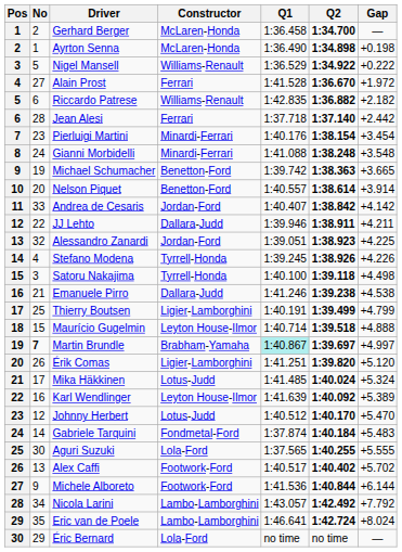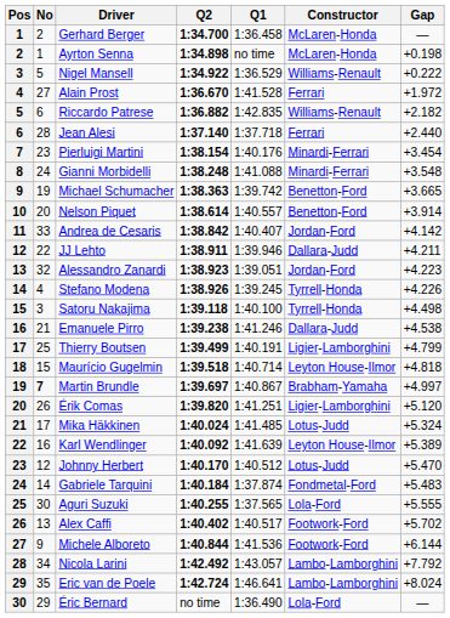 <table class="wikitable sortable" style="font-size: 95%;">
 <tr>
 <th>Pos</th>
 <th>No</th>
 <th>Driver</th>
+<th>Q2</th>
+<th>Q1</th>
 <th>Constructor</th>
-<th>Q1</th>
-<th>Q2</th>
 <th>Gap</th>
 </tr>
 <tr>
 <th>1</th>
 <td>2</td>
 <td> <a href='#'>Gerhard Berger</a></td>
+<td><strong>1:34.700</strong></td>
+<td>1:36.458</td>
 <td><a href='#'>McLaren</a>-<a href='#'>Honda</a></td>
-<td>1:36.458</td>
-<td><strong>1:34.700</strong></td>
 <td align="center">—</td>
 </tr>
 <tr>
 <th>2</th>
 <td>1</td>
 <td> <a href='#'>Ayrton Senna</a></td>
+<td><strong>1:34.898</strong></td>
+<td>no time</td>
 <td><a href='#'>McLaren</a>-<a href='#'>Honda</a></td>
-<td>1:36.490</td>
-<td><strong>1:34.898</strong></td>
 <td>+0.198</td>
 </tr>
 <tr>
 <th>3</th>
 <td>5</td>
 <td> <a href='#'>Nigel Mansell</a></td>
+<td><strong>1:34.922</strong></td>
+<td>1:36.529</td>
 <td><a href='#'>Williams</a>-<a href='#'>Renault</a></td>
-<td>1:36.529</td>
-<td><strong>1:34.922</strong></td>
 <td>+0.222</td>
 </tr>
 <tr>
 <th>4</th>
 <td>27</td>
 <td> <a href='#'>Alain Prost</a></td>
+<td><strong>1:36.670</strong></td>
+<td>1:41.528</td>
 <td><a href='#'>Ferrari</a></td>
-<td>1:41.528</td>
-<td><strong>1:36.670</strong></td>
 <td>+1.972</td>
 </tr>
 <tr>
 <th>5</th>
 <td>6</td>
 <td> <a href='#'>Riccardo Patrese</a></td>
+<td><strong>1:36.882</strong></td>
+<td>1:42.835</td>
 <td><a href='#'>Williams</a>-<a href='#'>Renault</a></td>
-<td>1:42.835</td>
-<td><strong>1:36.882</strong></td>
 <td>+2.182</td>
 </tr>
 <tr>
 <th>6</th>
 <td>28</td>
 <td> <a href='#'>Jean Alesi</a></td>
+<td><strong>1:37.140</strong></td>
+<td>1:37.718</td>
 <td><a href='#'>Ferrari</a></td>
-<td>1:37.718</td>
-<td><strong>1:37.140</strong></td>
-<td>+2.442</td>
+<td>+2.440</td>
 </tr>
 <tr>
 <th>7</th>
 <td>23</td>
 <td> <a href='#'>Pierluigi Martini</a></td>
+<td><strong>1:38.154</strong></td>
+<td>1:40.176</td>
 <td><a href='#'>Minardi</a>-<a href='#'>Ferrari</a></td>
-<td>1:40.176</td>
-<td><strong>1:38.154</strong></td>
 <td>+3.454</td>
 </tr>
 <tr>
 <th>8</th>
 <td>24</td>
 <td> <a href='#'>Gianni Morbidelli</a></td>
+<td><strong>1:38.248</strong></td>
+<td>1:41.088</td>
 <td><a href='#'>Minardi</a>-<a href='#'>Ferrari</a></td>
-<td>1:41.088</td>
-<td><strong>1:38.248</strong></td>
 <td>+3.548</td>
 </tr>
 <tr>
 <th>9</th>
 <td>19</td>
 <td> <a href='#'>Michael Schumacher</a></td>
+<td><strong>1:38.363</strong></td>
+<td>1:39.742</td>
 <td><a href='#'>Benetton</a>-<a href='#'>Ford</a></td>
-<td>1:39.742</td>
-<td><strong>1:38.363</strong></td>
 <td>+3.665</td>
 </tr>
 <tr>
 <th>10</th>
 <td>20</td>
 <td> <a href='#'>Nelson Piquet</a></td>
+<td><strong>1:38.614</strong></td>
+<td>1:40.557</td>
 <td><a href='#'>Benetton</a>-<a href='#'>Ford</a></td>
-<td>1:40.557</td>
-<td><strong>1:38.614</strong></td>
 <td>+3.914</td>
 </tr>
 <tr>
 <th>11</th>
 <td>33</td>
 <td> <a href='#'>Andrea de Cesaris</a></td>
+<td><strong>1:38.842</strong></td>
+<td>1:40.407</td>
 <td><a href='#'>Jordan</a>-<a href='#'>Ford</a></td>
-<td>1:40.407</td>
-<td><strong>1:38.842</strong></td>
 <td>+4.142</td>
 </tr>
 <tr>
 <th>12</th>
 <td>22</td>
 <td> <a href='#'>JJ Lehto</a></td>
+<td><strong>1:38.911</strong></td>
+<td>1:39.946</td>
 <td><a href='#'>Dallara</a>-<a href='#'>Judd</a></td>
-<td>1:39.946</td>
-<td><strong>1:38.911</strong></td>
 <td>+4.211</td>
 </tr>
 <tr>
 <th>13</th>
 <td>32</td>
 <td> <a href='#'>Alessandro Zanardi</a></td>
+<td><strong>1:38.923</strong></td>
+<td>1:39.051</td>
 <td><a href='#'>Jordan</a>-<a href='#'>Ford</a></td>
-<td>1:39.051</td>
-<td><strong>1:38.923</strong></td>
-<td>+4.225</td>
+<td>+4.223</td>
 </tr>
 <tr>
 <th>14</th>
 <td>4</td>
 <td> <a href='#'>Stefano Modena</a></td>
+<td><strong>1:38.926</strong></td>
+<td>1:39.245</td>
 <td><a href='#'>Tyrrell</a>-<a href='#'>Honda</a></td>
-<td>1:39.245</td>
-<td><strong>1:38.926</strong></td>
 <td>+4.226</td>
 </tr>
 <tr>
 <th>15</th>
 <td>3</td>
 <td> <a href='#'>Satoru Nakajima</a></td>
+<td><strong>1:39.118</strong></td>
+<td>1:40.100</td>
 <td><a href='#'>Tyrrell</a>-<a href='#'>Honda</a></td>
-<td>1:40.100</td>
-<td><strong>1:39.118</strong></td>
 <td>+4.498</td>
 </tr>
 <tr>
 <th>16</th>
 <td>21</td>
 <td> <a href='#'>Emanuele Pirro</a></td>
+<td><strong>1:39.238</strong></td>
+<td>1:41.246</td>
 <td><a href='#'>Dallara</a>-<a href='#'>Judd</a></td>
-<td>1:41.246</td>
-<td><strong>1:39.238</strong></td>
 <td>+4.538</td>
 </tr>
 <tr>
 <th>17</th>
 <td>25</td>
 <td> <a href='#'>Thierry Boutsen</a></td>
+<td><strong>1:39.499</strong></td>
+<td>1:40.191</td>
 <td><a href='#'>Ligier</a>-<a href='#'>Lamborghini</a></td>
-<td>1:40.191</td>
-<td><strong>1:39.499</strong></td>
 <td>+4.799</td>
 </tr>
 <tr>
 <th>18</th>
 <td>15</td>
 <td> <a href='#'>Maurício Gugelmin</a></td>
+<td><strong>1:39.518</strong></td>
+<td>1:40.714</td>
 <td><a href='#'>Leyton House</a>-<a href='#'>Ilmor</a></td>
-<td>1:40.714</td>
-<td><strong>1:39.518</strong></td>
-<td>+4.888</td>
+<td>+4.818</td>
 </tr>
 <tr>
 <th>19</th>
 <td><strong>7</strong></td>
 <td> <a href='#'>Martin Brundle</a></td>
+<td><strong>1:39.697</strong></td>
+<td>1:40.867</td>
 <td><a href='#'>Brabham</a>-<a href='#'>Yamaha</a></td>
-<td style="background: paleturquoise;">1:40.867</td>
-<td><strong>1:39.697</strong></td>
 <td>+4.997</td>
 </tr>
 <tr>
 <th>20</th>
 <td>26</td>
 <td> <a href='#'>Érik Comas</a></td>
+<td><strong>1:39.820</strong></td>
+<td>1:41.251</td>
 <td><a href='#'>Ligier</a>-<a href='#'>Lamborghini</a></td>
-<td>1:41.251</td>
-<td><strong>1:39.820</strong></td>
 <td>+5.120</td>
 </tr>
 <tr>
 <th>21</th>
 <td>17</td>
 <td> <a href='#'>Mika Häkkinen</a></td>
+<td><strong>1:40.024</strong></td>
+<td>1:41.485</td>
 <td><a href='#'>Lotus</a>-<a href='#'>Judd</a></td>
-<td>1:41.485</td>
-<td><strong>1:40.024</strong></td>
 <td>+5.324</td>
 </tr>
 <tr>
 <th>22</th>
 <td>16</td>
 <td> <a href='#'>Karl Wendlinger</a></td>
+<td><strong>1:40.092</strong></td>
+<td>1:41.639</td>
 <td><a href='#'>Leyton House</a>-<a href='#'>Ilmor</a></td>
-<td>1:41.639</td>
-<td><strong>1:40.092</strong></td>
 <td>+5.389</td>
 </tr>
 <tr>
 <th>23</th>
 <td>12</td>
 <td> <a href='#'>Johnny Herbert</a></td>
+<td><strong>1:40.170</strong></td>
+<td>1:40.512</td>
 <td><a href='#'>Lotus</a>-<a href='#'>Judd</a></td>
-<td>1:40.512</td>
-<td><strong>1:40.170</strong></td>
 <td>+5.470</td>
 </tr>
 <tr>
 <th>24</th>
 <td>14</td>
 <td> <a href='#'>Gabriele Tarquini</a></td>
+<td><strong>1:40.184</strong></td>
+<td>1:37.874</td>
 <td><a href='#'>Fondmetal</a>-<a href='#'>Ford</a></td>
-<td>1:37.874</td>
-<td><strong>1:40.184</strong></td>
 <td>+5.483</td>
 </tr>
 <tr>
 <th>25</th>
 <td>30</td>
 <td> <a href='#'>Aguri Suzuki</a></td>
+<td><strong>1:40.255</strong></td>
+<td>1:37.565</td>
 <td><a href='#'>Lola</a>-<a href='#'>Ford</a></td>
-<td>1:37.565</td>
-<td><strong>1:40.255</strong></td>
 <td>+5.555</td>
 </tr>
 <tr>
 <th>26</th>
 <td>13</td>
 <td> <a href='#'>Alex Caffi</a></td>
+<td><strong>1:40.402</strong></td>
+<td>1:40.517</td>
 <td><a href='#'>Footwork</a>-<a href='#'>Ford</a></td>
-<td>1:40.517</td>
-<td><strong>1:40.402</strong></td>
 <td>+5.702</td>
 </tr>
 <tr>
 <th>27</th>
 <td>9</td>
 <td> <a href='#'>Michele Alboreto</a></td>
+<td><strong>1:40.844</strong></td>
+<td>1:41.536</td>
 <td><a href='#'>Footwork</a>-<a href='#'>Ford</a></td>
-<td>1:41.536</td>
-<td><strong>1:40.844</strong></td>
 <td>+6.144</td>
 </tr>
 <tr>
 <th>28</th>
 <td>34</td>
 <td> <a href='#'>Nicola Larini</a></td>
+<td><strong>1:42.492</strong></td>
+<td>1:43.057</td>
 <td><a href='#'>Lambo</a>-<a href='#'>Lamborghini</a></td>
-<td>1:43.057</td>
-<td><strong>1:42.492</strong></td>
 <td>+7.792</td>
 </tr>
 <tr>
 <th>29</th>
 <td>35</td>
 <td> <a href='#'>Eric van de Poele</a></td>
+<td><strong>1:42.724</strong></td>
+<td>1:46.641</td>
 <td><a href='#'>Lambo</a>-<a href='#'>Lamborghini</a></td>
-<td>1:46.641</td>
-<td><strong>1:42.724</strong></td>
 <td>+8.024</td>
 </tr>
 <tr>
 <th>30</th>
 <td>29</td>
 <td> <a href='#'>Éric Bernard</a></td>
+<td>no time</td>
+<td>1:36.490</td>
 <td><a href='#'>Lola</a>-<a href='#'>Ford</a></td>
-<td>no time</td>
-<td>no time</td>
 <td align="center">—</td>
 </tr>
 </table>
